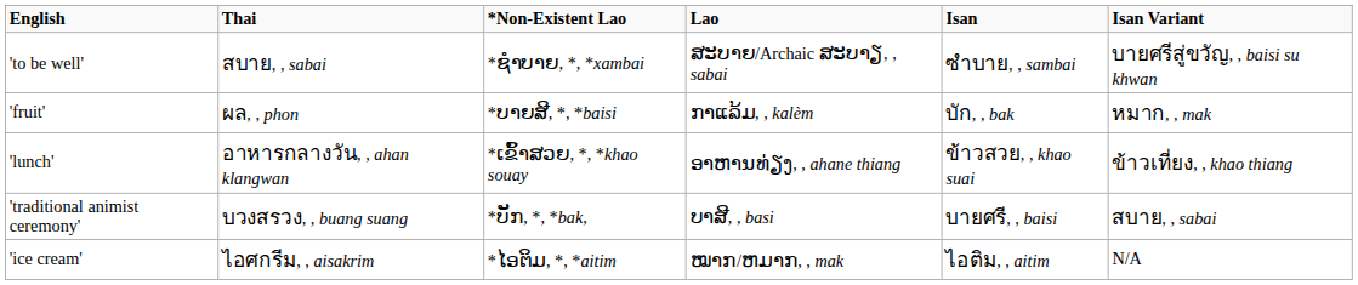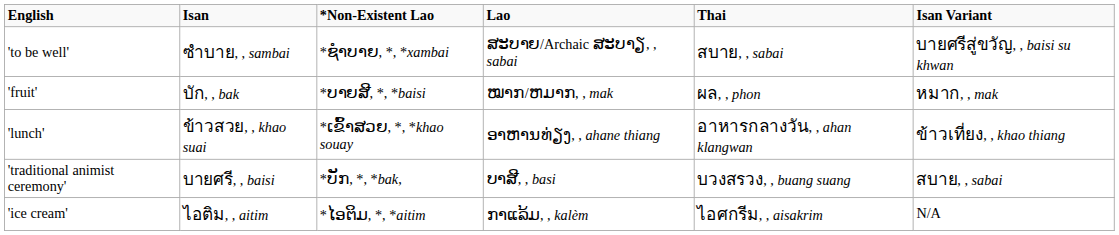 <table class="wikitable">
 <tr ----bgcolor="#eeeeee">
 <td><strong>English</strong></td>
-<td><strong>Thai</strong></td>
+<td><strong>Isan</strong></td>
 <td><strong>*Non-Existent Lao</strong></td>
 <td><strong>Lao</strong></td>
-<td><strong>Isan</strong></td>
+<td><strong>Thai</strong></td>
 <td><strong>Isan Variant</strong></td>
 </tr>
 <tr ---- bgcolor="#ffffff">
 <td>'to be well'</td>
-<td><big>สบาย</big>, , <em>sabai</em></td>
+<td><big>ซำบาย</big>, , <em>sambai</em></td>
 <td>*<big>ຊຳບາຍ</big>, *, *<em>xambai</em></td>
 <td><big>ສະບາຍ</big>/Archaic <big>ສະບາຽ</big>, , <em>sabai</em></td>
-<td><big>ซำบาย</big>, , <em>sambai</em></td>
+<td><big>สบาย</big>, , <em>sabai</em></td>
 <td><big>บายศรีสู่ขวัญ</big>, , <em>baisi su khwan</em></td>
 </tr>
 <tr ---- bgcolor="#ffffff">
 <td>'fruit'</td>
+<td><big>บัก</big>, , <em>bak</em></td>
+<td>*<big>ບາຍສີ</big>, *, *<em>baisi</em></td>
+<td><big>ໝາກ</big>/<big>ຫມາກ</big>, , <em>mak</em></td>
 <td><big>ผล</big>, , <em>phon</em></td>
-<td>*<big>ບາຍສີ</big>, *, *<em>baisi</em></td>
-<td><big>ກາແລ້ມ</big>, , <em>kalèm</em></td>
-<td><big>บัก</big>, , <em>bak</em></td>
 <td><big>หมาก</big>, , <em>mak</em></td>
 </tr>
 <tr ---- bgcolor="#ffffff">
 <td>'lunch'</td>
-<td><big>อาหารกลางวัน</big>, , <em>ahan klangwan</em></td>
+<td><big>ข้าวสวย</big>, , <em>khao suai</em></td>
 <td>*<big>ເຂົ້າສວຍ</big>, *, *<em>khao souay</em></td>
 <td><big>ອາຫານທ່ຽງ</big>, , <em>ahane thiang</em></td>
-<td><big>ข้าวสวย</big>, , <em>khao suai</em></td>
+<td><big>อาหารกลางวัน</big>, , <em>ahan klangwan</em></td>
 <td><big>ข้าวเที่ยง</big>, , <em>khao thiang</em></td>
 </tr>
 <tr ---- bgcolor="#ffffff">
 <td>'traditional animist ceremony'</td>
-<td><big>บวงสรวง</big>, , <em>buang suang</em></td>
+<td><big>บายศรี</big>, , <em>baisi</em></td>
 <td>*<big>ບັກ</big>, *, *<em>bak</em>,</td>
 <td><big>ບາສີ</big>, , <em>basi</em></td>
-<td><big>บายศรี</big>, , <em>baisi</em></td>
+<td><big>บวงสรวง</big>, , <em>buang suang</em></td>
 <td><big>สบาย</big>, , <em>sabai</em></td>
 </tr>
 <tr ---- bgcolor="#ffffff">
 <td>'ice cream'</td>
+<td><big>ไอติม</big>, , <em>aitim</em></td>
+<td>*<big>ໄອຕິມ</big>, *, *<em>aitim</em></td>
+<td><big>ກາແລ້ມ</big>, , <em>kalèm</em></td>
 <td><big>ไอศกรีม</big>, , <em>aisakrim</em></td>
-<td>*<big>ໄອຕິມ</big>, *, *<em>aitim</em></td>
-<td><big>ໝາກ</big>/<big>ຫມາກ</big>, , <em>mak</em></td>
-<td><big>ไอติม</big>, , <em>aitim</em></td>
 <td>N/A</td>
 </tr>
 </table>
